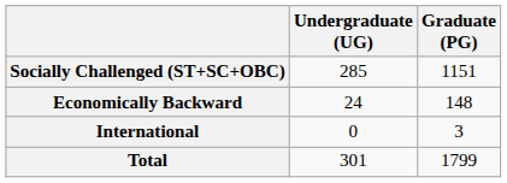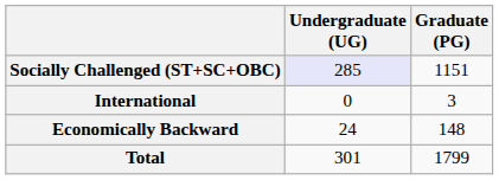 <table class="wikitable" style="text-align:center; float:right; font-size:85%; margin-left:2em; margin:10px;">
 <tr>
 <th></th>
 <th>Undergraduate<br>(UG)</th>
 <th>Graduate<br>(PG)</th>
 </tr>
 <tr>
 <th>Socially Challenged (ST+SC+OBC)</th>
-<td>285</td>
+<td style="background: lavender;">285</td>
 <td>1151</td>
+</tr>
+<tr>
+<th>International</th>
+<td>0</td>
+<td>3</td>
 </tr>
 <tr>
 <th>Economically Backward</th>
 <td>24</td>
 <td>148</td>
 </tr>
 <tr>
-<th>International</th>
-<td>0</td>
-<td>3</td>
-</tr>
-<tr>
 <th>Total</th>
 <td>301</td>
 <td>1799</td>
 </tr>
 </table>
